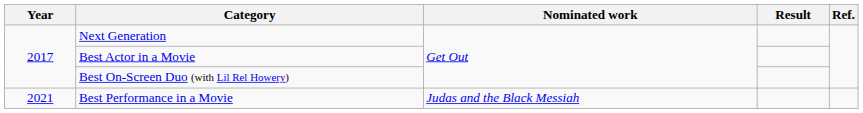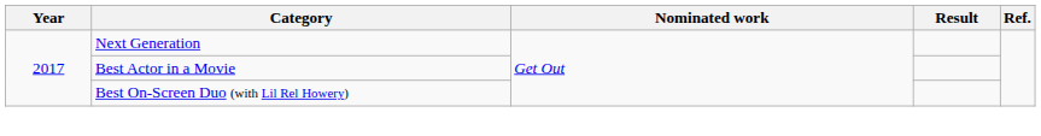 <table class=wikitable>
 <tr>
 <th scope="col" style="width:5em;">Year</th>
 <th scope="col" style="width:26em;">Category</th>
 <th scope="col" style="width:25em;">Nominated work</th>
 <th scope="col" style="width:5em;">Result</th>
 <th>Ref.</th>
 </tr>
 <tr>
 <td style="text-align:center;", rowspan="3"><a href='#'>2017</a></td>
 <td><a href='#'>Next Generation</a></td>
 <td rowspan=3><em><a href='#'>Get Out</a></em></td>
 <td></td>
 <td rowspan="3"></td>
 </tr>
 <tr>
 <td><a href='#'>Best Actor in a Movie</a></td>
 <td></td>
 </tr>
 <tr>
 <td><a href='#'>Best On-Screen Duo</a> <small>(with <a href='#'>Lil Rel Howery</a>)</small></td>
 <td></td>
 </tr>
-<tr>
-<td style="text-align:center;"><a href='#'>2021</a></td>
-<td><a href='#'>Best Performance in a Movie</a></td>
-<td><em><a href='#'>Judas and the Black Messiah</a></em></td>
-<td></td>
-<td></td>
-</tr>
 </table>
